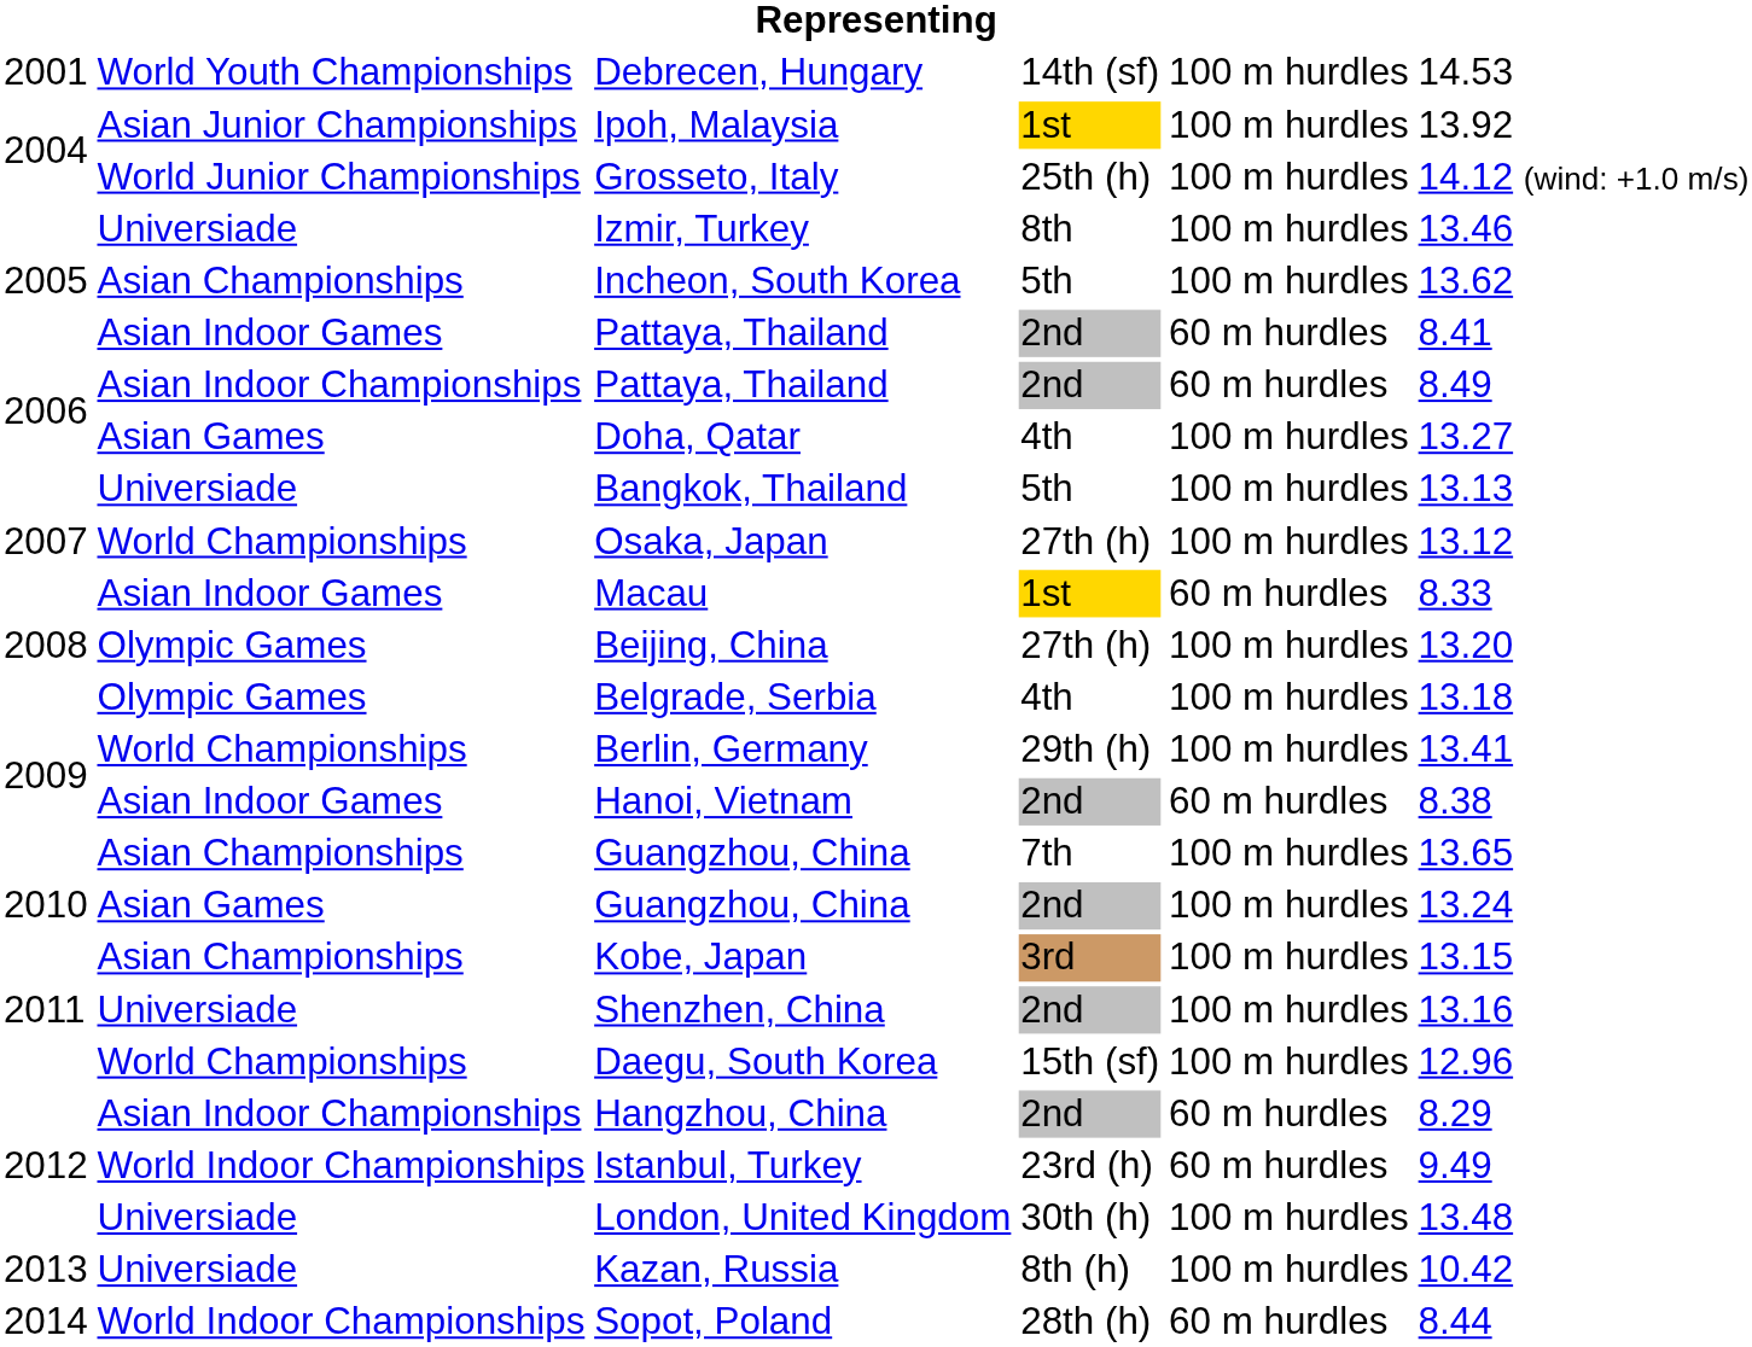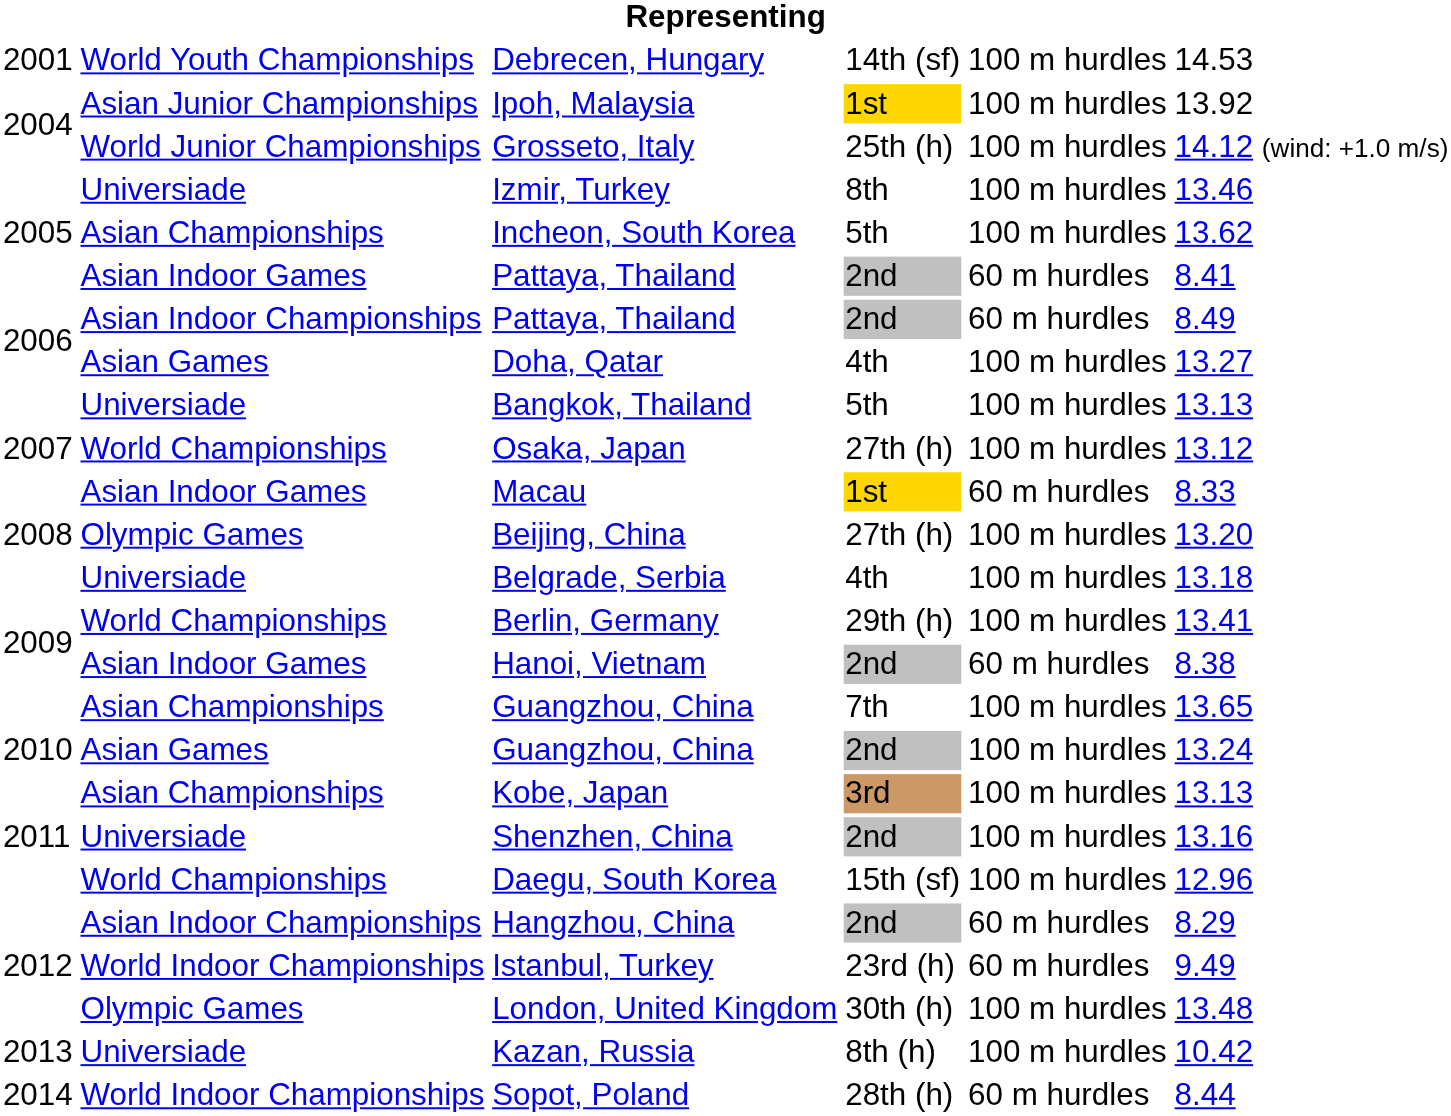 <table>
 <tr>
 <th colspan="6">Representing </th>
 </tr>
 <tr>
 <td>2001</td>
 <td><a href='#'>World Youth Championships</a></td>
 <td><a href='#'>Debrecen, Hungary</a></td>
 <td>14th (sf)</td>
 <td>100 m hurdles</td>
 <td>14.53</td>
 </tr>
 <tr>
 <td rowspan=2>2004</td>
 <td><a href='#'>Asian Junior Championships</a></td>
 <td><a href='#'>Ipoh, Malaysia</a></td>
 <td bgcolor=gold>1st</td>
 <td>100 m hurdles</td>
 <td>13.92</td>
 </tr>
 <tr>
 <td><a href='#'>World Junior Championships</a></td>
 <td><a href='#'>Grosseto, Italy</a></td>
 <td>25th (h)</td>
 <td>100 m hurdles</td>
 <td><a href='#'>14.12</a> <small>(wind: +1.0 m/s)</small></td>
 </tr>
 <tr>
 <td rowspan=3>2005</td>
 <td><a href='#'>Universiade</a></td>
 <td><a href='#'>Izmir, Turkey</a></td>
 <td>8th</td>
 <td>100 m hurdles</td>
 <td><a href='#'>13.46</a></td>
 </tr>
 <tr>
 <td><a href='#'>Asian Championships</a></td>
 <td><a href='#'>Incheon, South Korea</a></td>
 <td>5th</td>
 <td>100 m hurdles</td>
 <td><a href='#'>13.62</a></td>
 </tr>
 <tr>
 <td><a href='#'>Asian Indoor Games</a></td>
 <td><a href='#'>Pattaya, Thailand</a></td>
 <td bgcolor=silver>2nd</td>
 <td>60 m hurdles</td>
 <td><a href='#'>8.41</a></td>
 </tr>
 <tr>
 <td rowspan=2>2006</td>
 <td><a href='#'>Asian Indoor Championships</a></td>
 <td><a href='#'>Pattaya, Thailand</a></td>
 <td bgcolor=silver>2nd</td>
 <td>60 m hurdles</td>
 <td><a href='#'>8.49</a></td>
 </tr>
 <tr>
 <td><a href='#'>Asian Games</a></td>
 <td><a href='#'>Doha, Qatar</a></td>
 <td>4th</td>
 <td>100 m hurdles</td>
 <td><a href='#'>13.27</a></td>
 </tr>
 <tr>
 <td rowspan=3>2007</td>
 <td><a href='#'>Universiade</a></td>
 <td><a href='#'>Bangkok, Thailand</a></td>
 <td>5th</td>
 <td>100 m hurdles</td>
 <td><a href='#'>13.13</a></td>
 </tr>
 <tr>
 <td><a href='#'>World Championships</a></td>
 <td><a href='#'>Osaka, Japan</a></td>
 <td>27th (h)</td>
 <td>100 m hurdles</td>
 <td><a href='#'>13.12</a></td>
 </tr>
 <tr>
 <td><a href='#'>Asian Indoor Games</a></td>
 <td><a href='#'>Macau</a></td>
 <td bgcolor=gold>1st</td>
 <td>60 m hurdles</td>
 <td><a href='#'>8.33</a></td>
 </tr>
 <tr>
 <td>2008</td>
 <td><a href='#'>Olympic Games</a></td>
 <td><a href='#'>Beijing, China</a></td>
 <td>27th (h)</td>
 <td>100 m hurdles</td>
 <td><a href='#'>13.20</a></td>
 </tr>
 <tr>
 <td rowspan=4>2009</td>
-<td><a href='#'>Olympic Games</a></td>
+<td><a href='#'>Universiade</a></td>
 <td><a href='#'>Belgrade, Serbia</a></td>
 <td>4th</td>
 <td>100 m hurdles</td>
 <td><a href='#'>13.18</a></td>
 </tr>
 <tr>
 <td><a href='#'>World Championships</a></td>
 <td><a href='#'>Berlin, Germany</a></td>
 <td>29th (h)</td>
 <td>100 m hurdles</td>
 <td><a href='#'>13.41</a></td>
 </tr>
 <tr>
 <td><a href='#'>Asian Indoor Games</a></td>
 <td><a href='#'>Hanoi, Vietnam</a></td>
 <td bgcolor=silver>2nd</td>
 <td>60 m hurdles</td>
 <td><a href='#'>8.38</a></td>
 </tr>
 <tr>
 <td><a href='#'>Asian Championships</a></td>
 <td><a href='#'>Guangzhou, China</a></td>
 <td>7th</td>
 <td>100 m hurdles</td>
 <td><a href='#'>13.65</a></td>
 </tr>
 <tr>
 <td>2010</td>
 <td><a href='#'>Asian Games</a></td>
 <td><a href='#'>Guangzhou, China</a></td>
 <td bgcolor=silver>2nd</td>
 <td>100 m hurdles</td>
 <td><a href='#'>13.24</a></td>
 </tr>
 <tr>
 <td rowspan=3>2011</td>
 <td><a href='#'>Asian Championships</a></td>
 <td><a href='#'>Kobe, Japan</a></td>
 <td bgcolor=cc9966>3rd</td>
 <td>100 m hurdles</td>
-<td><a href='#'>13.15</a></td>
+<td><a href='#'>13.13</a></td>
 </tr>
 <tr>
 <td><a href='#'>Universiade</a></td>
 <td><a href='#'>Shenzhen, China</a></td>
 <td bgcolor=silver>2nd</td>
 <td>100 m hurdles</td>
 <td><a href='#'>13.16</a></td>
 </tr>
 <tr>
 <td><a href='#'>World Championships</a></td>
 <td><a href='#'>Daegu, South Korea</a></td>
 <td>15th (sf)</td>
 <td>100 m hurdles</td>
 <td><a href='#'>12.96</a></td>
 </tr>
 <tr>
 <td rowspan=3>2012</td>
 <td><a href='#'>Asian Indoor Championships</a></td>
 <td><a href='#'>Hangzhou, China</a></td>
 <td bgcolor=silver>2nd</td>
 <td>60 m hurdles</td>
 <td><a href='#'>8.29</a></td>
 </tr>
 <tr>
 <td><a href='#'>World Indoor Championships</a></td>
 <td><a href='#'>Istanbul, Turkey</a></td>
 <td>23rd (h)</td>
 <td>60 m hurdles</td>
 <td><a href='#'>9.49</a></td>
 </tr>
 <tr>
-<td><a href='#'>Universiade</a></td>
+<td><a href='#'>Olympic Games</a></td>
 <td><a href='#'>London, United Kingdom</a></td>
 <td>30th (h)</td>
 <td>100 m hurdles</td>
 <td><a href='#'>13.48</a></td>
 </tr>
 <tr>
 <td>2013</td>
 <td><a href='#'>Universiade</a></td>
 <td><a href='#'>Kazan, Russia</a></td>
 <td>8th (h)</td>
 <td>100 m hurdles</td>
 <td><a href='#'>10.42</a></td>
 </tr>
 <tr>
 <td>2014</td>
 <td><a href='#'>World Indoor Championships</a></td>
 <td><a href='#'>Sopot, Poland</a></td>
 <td>28th (h)</td>
 <td>60 m hurdles</td>
 <td><a href='#'>8.44</a></td>
 </tr>
 </table>
